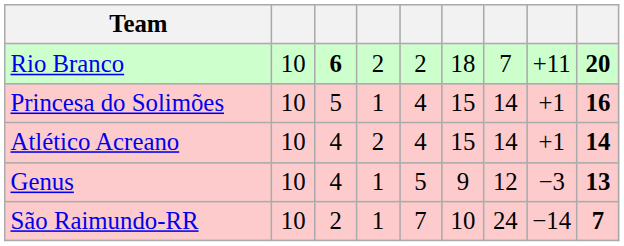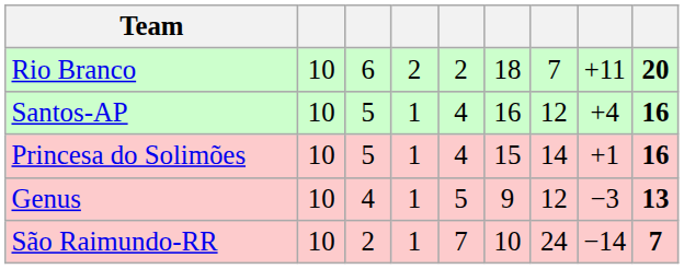 <table class="wikitable" style="text-align: center;">
 <tr>
 <th width=165>Team</th>
 <th width=20></th>
 <th width=20></th>
 <th width=20></th>
 <th width=20></th>
 <th width=20></th>
 <th width=20></th>
 <th width=20></th>
 <th width=20></th>
 </tr>
 <tr bgcolor=#ccffcc>
 <td align=left> <a href='#'>Rio Branco</a></td>
 <td>10</td>
-<td><strong>6</strong></td>
+<td>6</td>
 <td>2</td>
 <td>2</td>
 <td>18</td>
 <td>7</td>
 <td>+11</td>
 <td><strong>20</strong></td>
+</tr>
+<tr bgcolor=#ccffcc>
+<td align=left> <a href='#'>Santos-AP</a></td>
+<td>10</td>
+<td>5</td>
+<td>1</td>
+<td>4</td>
+<td>16</td>
+<td>12</td>
+<td>+4</td>
+<td><strong>16</strong></td>
 </tr>
 <tr bgcolor=#FDCBCC>
 <td align=left> <a href='#'>Princesa do Solimões</a></td>
 <td>10</td>
 <td>5</td>
 <td>1</td>
 <td>4</td>
 <td>15</td>
 <td>14</td>
 <td>+1</td>
 <td><strong>16</strong></td>
-</tr>
-<tr bgcolor=#FDCBCC>
-<td align=left> <a href='#'>Atlético Acreano</a></td>
-<td>10</td>
-<td>4</td>
-<td>2</td>
-<td>4</td>
-<td>15</td>
-<td>14</td>
-<td>+1</td>
-<td><strong>14</strong></td>
 </tr>
 <tr bgcolor=#FDCBCC>
 <td align=left> <a href='#'>Genus</a></td>
 <td>10</td>
 <td>4</td>
 <td>1</td>
 <td>5</td>
 <td>9</td>
 <td>12</td>
 <td>−3</td>
 <td><strong>13</strong></td>
 </tr>
 <tr bgcolor=#FDCBCC>
 <td align=left> <a href='#'>São Raimundo-RR</a></td>
 <td>10</td>
 <td>2</td>
 <td>1</td>
 <td>7</td>
 <td>10</td>
 <td>24</td>
 <td>−14</td>
 <td><strong>7</strong></td>
 </tr>
 </table>
